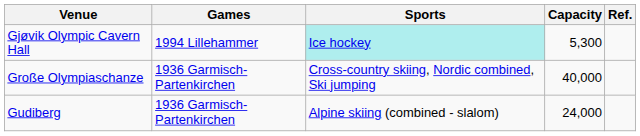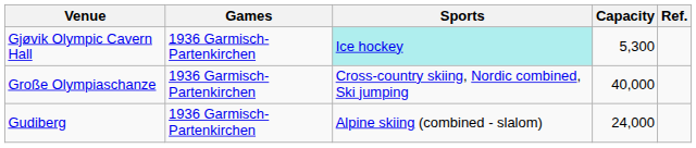 <table class="wikitable sortable" width=780px>
 <tr>
 <th>Venue</th>
 <th>Games</th>
 <th>Sports</th>
 <th>Capacity</th>
 <th>Ref.</th>
 </tr>
 <tr>
 <td><a href='#'>Gjøvik Olympic Cavern Hall</a></td>
-<td><a href='#'>1994 Lillehammer</a></td>
+<td><a href='#'>1936 Garmisch-Partenkirchen</a></td>
 <td style="background: paleturquoise;"><a href='#'>Ice hockey</a></td>
 <td align="right">5,300</td>
 <td align=center></td>
 </tr>
 <tr>
 <td><a href='#'>Große Olympiaschanze</a></td>
 <td><a href='#'>1936 Garmisch-Partenkirchen</a></td>
 <td><a href='#'>Cross-country skiing</a>, <a href='#'>Nordic combined</a>, <a href='#'>Ski jumping</a></td>
 <td align="right">40,000</td>
 <td align=center></td>
 </tr>
 <tr>
 <td><a href='#'>Gudiberg</a></td>
 <td><a href='#'>1936 Garmisch-Partenkirchen</a></td>
 <td><a href='#'>Alpine skiing</a> (combined - slalom)</td>
 <td align="right">24,000</td>
 <td align=center></td>
 </tr>
 </table>
